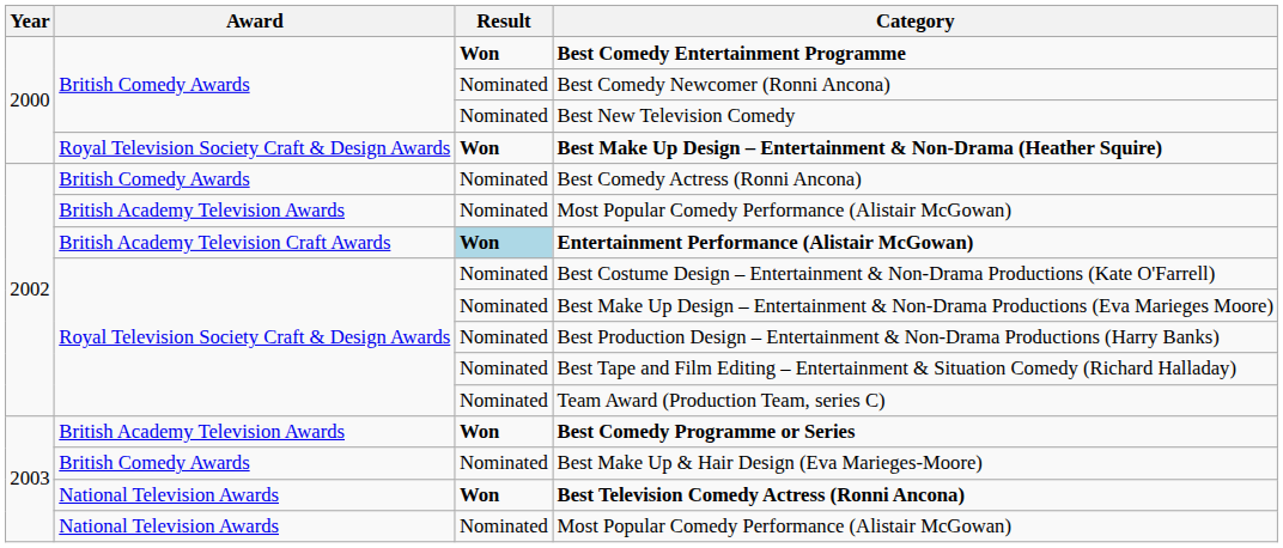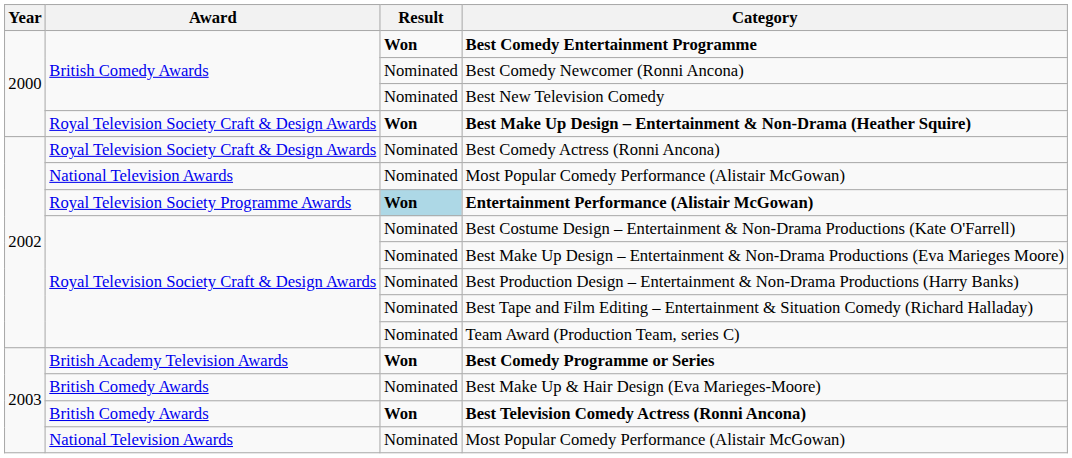 <table class="wikitable">
 <tr>
 <th>Year</th>
 <th>Award</th>
 <th>Result</th>
 <th>Category</th>
 </tr>
 <tr>
 <td rowspan="4">2000</td>
 <td rowspan="3"><a href='#'>British Comedy Awards</a></td>
 <td><strong>Won</strong></td>
 <td><strong>Best Comedy Entertainment Programme</strong></td>
 </tr>
 <tr>
 <td>Nominated</td>
 <td>Best Comedy Newcomer (Ronni Ancona)</td>
 </tr>
 <tr>
 <td>Nominated</td>
 <td>Best New Television Comedy</td>
 </tr>
 <tr>
 <td><a href='#'>Royal Television Society Craft & Design Awards</a></td>
 <td><strong>Won</strong></td>
 <td><strong>Best Make Up Design – Entertainment & Non-Drama (Heather Squire)</strong></td>
 </tr>
 <tr>
 <td rowspan="8">2002</td>
-<td><a href='#'>British Comedy Awards</a></td>
+<td><a href='#'>Royal Television Society Craft & Design Awards</a></td>
 <td>Nominated</td>
 <td>Best Comedy Actress (Ronni Ancona)</td>
 </tr>
 <tr>
-<td><a href='#'>British Academy Television Awards</a></td>
+<td><a href='#'>National Television Awards</a></td>
 <td>Nominated</td>
 <td>Most Popular Comedy Performance (Alistair McGowan)</td>
 </tr>
 <tr>
-<td><a href='#'>British Academy Television Craft Awards</a></td>
+<td><a href='#'>Royal Television Society Programme Awards</a></td>
 <td style="background: lightblue;"><strong>Won</strong></td>
 <td><strong>Entertainment Performance (Alistair McGowan)</strong></td>
 </tr>
 <tr>
 <td rowspan="5"><a href='#'>Royal Television Society Craft & Design Awards</a></td>
 <td>Nominated</td>
 <td>Best Costume Design – Entertainment & Non-Drama Productions (Kate O'Farrell)</td>
 </tr>
 <tr>
 <td>Nominated</td>
 <td>Best Make Up Design – Entertainment & Non-Drama Productions (Eva Marieges Moore)</td>
 </tr>
 <tr>
 <td>Nominated</td>
 <td>Best Production Design – Entertainment & Non-Drama Productions (Harry Banks)</td>
 </tr>
 <tr>
 <td>Nominated</td>
 <td>Best Tape and Film Editing – Entertainment & Situation Comedy (Richard Halladay)</td>
 </tr>
 <tr>
 <td>Nominated</td>
 <td>Team Award (Production Team, series C)</td>
 </tr>
 <tr>
 <td rowspan="4">2003</td>
 <td><a href='#'>British Academy Television Awards</a></td>
 <td><strong>Won</strong></td>
 <td><strong>Best Comedy Programme or Series</strong></td>
 </tr>
 <tr>
 <td><a href='#'>British Comedy Awards</a></td>
 <td>Nominated</td>
 <td>Best Make Up & Hair Design (Eva Marieges-Moore)</td>
 </tr>
 <tr>
-<td><a href='#'>National Television Awards</a></td>
+<td><a href='#'>British Comedy Awards</a></td>
 <td><strong>Won</strong></td>
 <td><strong>Best Television Comedy Actress (Ronni Ancona)</strong></td>
 </tr>
 <tr>
 <td><a href='#'>National Television Awards</a></td>
 <td>Nominated</td>
 <td>Most Popular Comedy Performance (Alistair McGowan)</td>
 </tr>
 </table>
